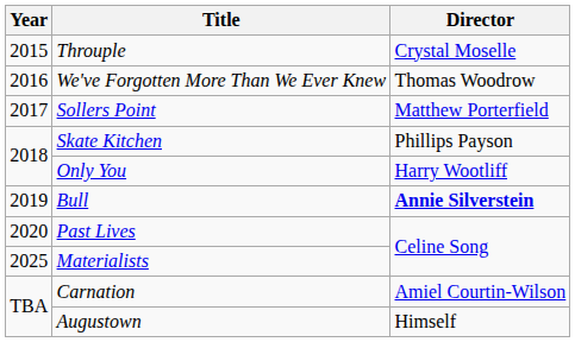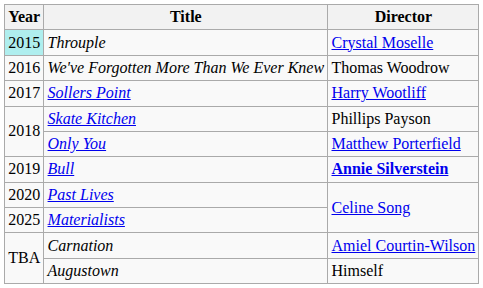 <table class="wikitable">
 <tr>
 <th>Year</th>
 <th>Title</th>
 <th>Director</th>
 </tr>
 <tr>
-<td>2015</td>
+<td style="background: paleturquoise;">2015</td>
 <td><em>Throuple</em></td>
 <td><a href='#'>Crystal Moselle</a></td>
 </tr>
 <tr>
 <td>2016</td>
 <td><em>We've Forgotten More Than We Ever Knew</em></td>
 <td>Thomas Woodrow</td>
 </tr>
 <tr>
 <td>2017</td>
 <td><em><a href='#'>Sollers Point</a></em></td>
-<td><a href='#'>Matthew Porterfield</a></td>
+<td><a href='#'>Harry Wootliff</a></td>
 </tr>
 <tr>
 <td rowspan="2">2018</td>
 <td><em><a href='#'>Skate Kitchen</a></em></td>
 <td>Phillips Payson</td>
 </tr>
 <tr>
 <td><em><a href='#'>Only You</a></em></td>
-<td><a href='#'>Harry Wootliff</a></td>
+<td><a href='#'>Matthew Porterfield</a></td>
 </tr>
 <tr>
 <td>2019</td>
 <td><em><a href='#'>Bull</a></em></td>
 <td><strong><a href='#'>Annie Silverstein</a></strong></td>
 </tr>
 <tr>
 <td>2020</td>
 <td><em><a href='#'>Past Lives</a></em></td>
 <td rowspan="2"><a href='#'>Celine Song</a></td>
 </tr>
 <tr>
 <td>2025</td>
 <td><em><a href='#'>Materialists</a></em></td>
 </tr>
 <tr>
 <td rowspan="2">TBA</td>
 <td><em>Carnation</em></td>
 <td><a href='#'>Amiel Courtin-Wilson</a></td>
 </tr>
 <tr>
 <td><em>Augustown</em></td>
 <td>Himself</td>
 </tr>
 <tr>
 </tr>
 </table>
